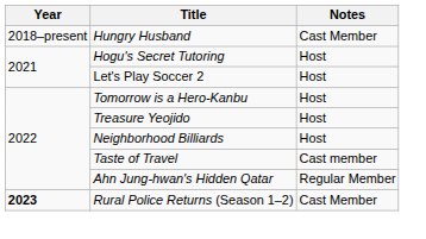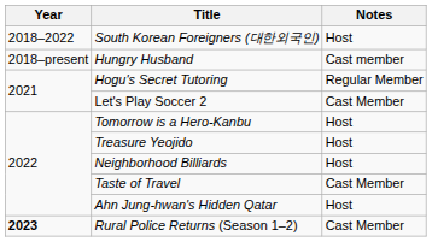 <table class="wikitable">
 <tr>
 <th>Year</th>
 <th>Title</th>
 <th>Notes</th>
 </tr>
 <tr>
+<td>2018–2022</td>
+<td><em>South Korean Foreigners (대한외국인)</em></td>
+<td>Host</td>
+</tr>
+<tr>
 <td rowspan="1">2018–present</td>
 <td><em>Hungry Husband</em></td>
-<td>Cast Member</td>
+<td>Cast member</td>
 </tr>
 <tr>
 <td rowspan="2">2021</td>
 <td><em>Hogu's Secret Tutoring</em></td>
-<td>Host </td>
+<td>Regular Member</td>
 </tr>
 <tr>
 <td>Let's Play Soccer 2</td>
-<td>Host</td>
+<td>Cast Member</td>
 </tr>
 <tr>
 <td rowspan=5>2022</td>
 <td><em>Tomorrow is a Hero-Kanbu</em></td>
 <td>Host</td>
 </tr>
 <tr>
 <td><em>Treasure Yeojido</em></td>
 <td>Host </td>
 </tr>
 <tr>
 <td><em>Neighborhood Billiards</em></td>
 <td>Host</td>
 </tr>
 <tr>
 <td><em>Taste of Travel</em></td>
-<td>Cast member</td>
+<td>Cast Member</td>
 </tr>
 <tr>
 <td><em>Ahn Jung-hwan's Hidden Qatar</em></td>
-<td>Regular Member</td>
+<td>Host </td>
 </tr>
 <tr>
 <td><strong>2023</strong></td>
 <td><em>Rural Police Returns</em> (Season 1–2)</td>
 <td>Cast Member</td>
 </tr>
 </table>
